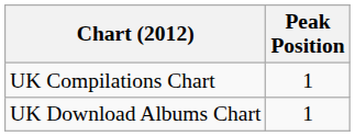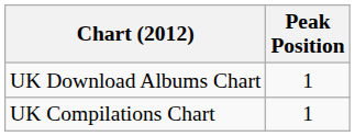 <table class="wikitable">
 <tr>
 <th>Chart (2012)</th>
 <th>Peak<br>Position</th>
 </tr>
 <tr>
+<td>UK Download Albums Chart</td>
+<td align="center">1</td>
+</tr>
+<tr>
 <td>UK Compilations Chart</td>
 <td align="center">1</td>
 </tr>
-<tr>
-<td>UK Download Albums Chart</td>
-<td align="center">1</td>
-</tr>
 </table>
